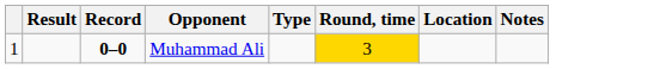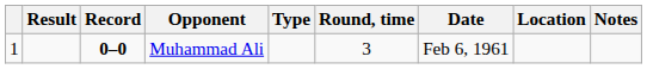 <table class="wikitable" style="text-align:center">
 <tr>
 <th></th>
 <th>Result</th>
 <th>Record</th>
 <th>Opponent</th>
 <th>Type</th>
 <th>Round, time</th>
+<th>Date</th>
 <th>Location</th>
 <th>Notes</th>
 </tr>
 <tr>
 <td>1</td>
 <td></td>
 <td><strong>0–0 </strong></td>
 <td style="text-align:left;"><a href='#'>Muhammad Ali</a></td>
 <td></td>
-<td style="background: gold;">3</td>
+<td>3</td>
+<td>Feb 6, 1961</td>
 <td style="text-align:left;"></td>
 <td style="text-align:left;"></td>
 </tr>
 </table>
